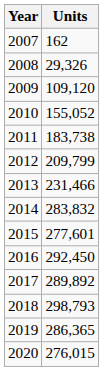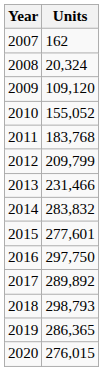 <table class="wikitable">
 <tr>
 <th>Year</th>
 <th>Units</th>
 </tr>
 <tr>
 <td>2007</td>
 <td>162</td>
 </tr>
 <tr>
 <td>2008</td>
-<td>29,326</td>
+<td>20,324</td>
 </tr>
 <tr>
 <td>2009</td>
 <td>109,120</td>
 </tr>
 <tr>
 <td>2010</td>
 <td>155,052</td>
 </tr>
 <tr>
 <td>2011</td>
-<td>183,738</td>
+<td>183,768</td>
 </tr>
 <tr>
 <td>2012</td>
 <td>209,799</td>
 </tr>
 <tr>
 <td>2013</td>
 <td>231,466</td>
 </tr>
 <tr>
 <td>2014</td>
 <td>283,832</td>
 </tr>
 <tr>
 <td>2015</td>
 <td>277,601</td>
 </tr>
 <tr>
 <td>2016</td>
-<td>292,450</td>
+<td>297,750</td>
 </tr>
 <tr>
 <td>2017</td>
 <td>289,892</td>
 </tr>
 <tr>
 <td>2018</td>
 <td>298,793</td>
 </tr>
 <tr>
 <td>2019</td>
 <td>286,365</td>
 </tr>
 <tr>
 <td>2020</td>
 <td>276,015</td>
 </tr>
 </table>
